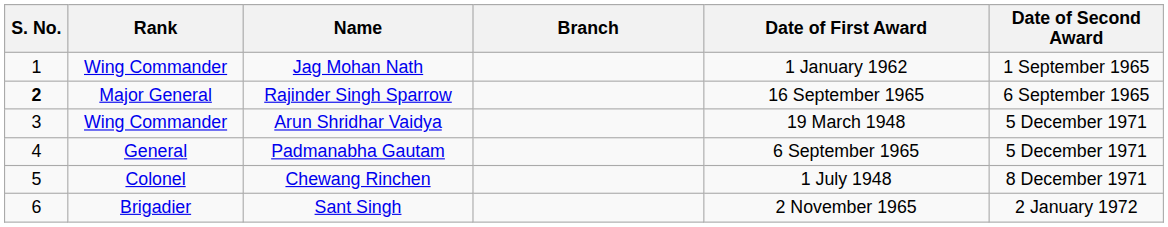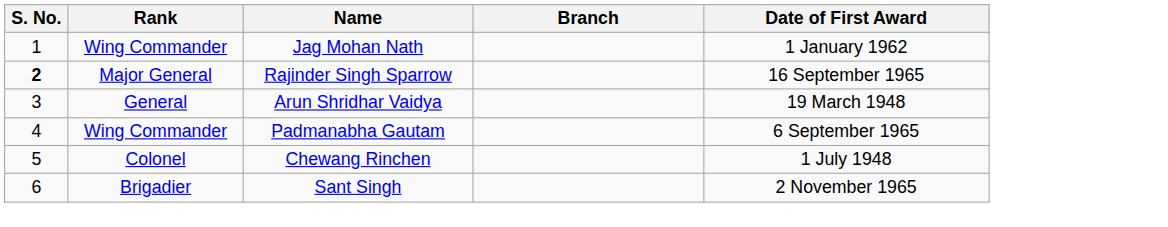 <table class="wikitable sortable" style="text-align:center">
 <tr style="background:#cccccc">
 <th scope="col" style="width: 50px;">S. No.</th>
 <th scope="col" style="width: 150px;">Rank</th>
 <th scope="col" style="width: 200px;">Name</th>
 <th scope="col" style="width: 200px;">Branch</th>
 <th scope="col" style="width: 250px;">Date of First Award</th>
-<th scope="col" style="width: 150px;">Date of Second Award</th>
 </tr>
 <tr>
 <td>1</td>
 <td><a href='#'>Wing Commander</a></td>
 <td><a href='#'>Jag Mohan Nath</a></td>
 <td></td>
 <td>1 January 1962</td>
-<td>1 September 1965</td>
 </tr>
 <tr>
 <td><strong>2</strong></td>
 <td><a href='#'>Major General</a></td>
 <td><a href='#'>Rajinder Singh Sparrow</a></td>
 <td></td>
 <td>16 September 1965</td>
-<td>6 September 1965</td>
 </tr>
 <tr>
 <td>3</td>
-<td><a href='#'>Wing Commander</a></td>
+<td><a href='#'>General</a></td>
 <td><a href='#'>Arun Shridhar Vaidya</a></td>
 <td></td>
 <td>19 March 1948</td>
-<td>5 December 1971</td>
 </tr>
 <tr>
 <td>4</td>
-<td><a href='#'>General</a></td>
+<td><a href='#'>Wing Commander</a></td>
 <td><a href='#'>Padmanabha Gautam</a></td>
 <td></td>
 <td>6 September 1965</td>
-<td>5 December 1971</td>
 </tr>
 <tr>
 <td>5</td>
 <td><a href='#'>Colonel</a></td>
 <td><a href='#'>Chewang Rinchen</a></td>
 <td></td>
 <td>1 July 1948</td>
-<td>8 December 1971</td>
 </tr>
 <tr>
 <td>6</td>
 <td><a href='#'>Brigadier</a></td>
 <td><a href='#'>Sant Singh</a></td>
 <td></td>
 <td>2 November 1965</td>
-<td>2 January 1972</td>
 </tr>
 </table>
